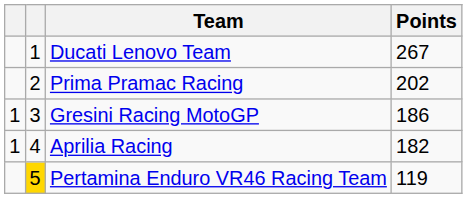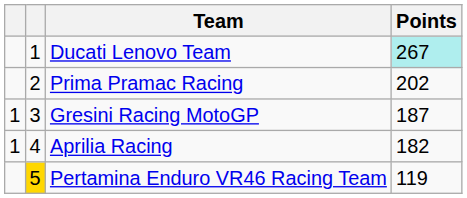 <table class="wikitable" style="font-size: 95%;">
 <tr>
 <th></th>
 <th></th>
 <th>Team</th>
 <th>Points</th>
 </tr>
 <tr>
 <td></td>
 <td align=center>1</td>
 <td> <a href='#'>Ducati Lenovo Team</a></td>
-<td align=left>267</td>
+<td align=left style="background: paleturquoise;">267</td>
 </tr>
 <tr>
 <td></td>
 <td align=center>2</td>
 <td> <a href='#'>Prima Pramac Racing</a></td>
 <td align=left>202</td>
 </tr>
 <tr>
 <td> 1</td>
 <td align=center>3</td>
 <td> <a href='#'>Gresini Racing MotoGP</a></td>
-<td align=left>186</td>
+<td align=left>187</td>
 </tr>
 <tr>
 <td> 1</td>
 <td align=center>4</td>
 <td> <a href='#'>Aprilia Racing</a></td>
 <td align=left>182</td>
 </tr>
 <tr>
 <td></td>
 <td align=center style="background: gold;">5</td>
 <td> <a href='#'>Pertamina Enduro VR46 Racing Team</a></td>
 <td align=left>119</td>
 </tr>
 </table>
